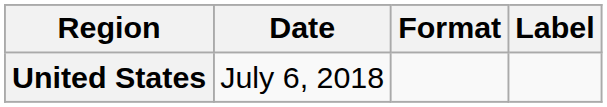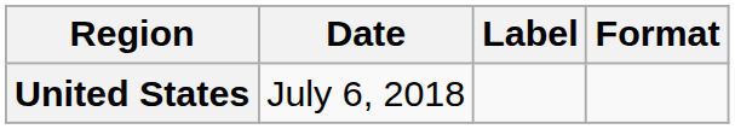 <table class="wikitable plainrowheaders" style="text-align:center;">
 <tr>
 <th>Region</th>
 <th>Date</th>
+<th>Label</th>
 <th>Format</th>
-<th>Label</th>
 </tr>
 <tr>
 <th scope="row">United States</th>
 <td>July 6, 2018</td>
 <td></td>
 <td></td>
 </tr>
 </table>
